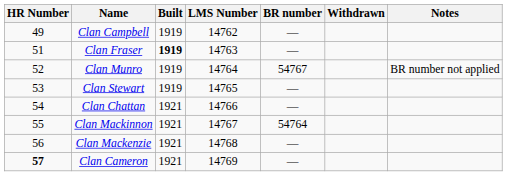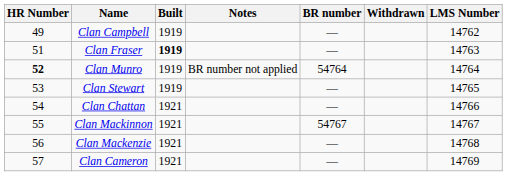 <table class="wikitable sortable" style=text-align:center>
 <tr>
 <th>HR Number</th>
 <th>Name</th>
 <th>Built</th>
-<th>LMS Number</th>
+<th>Notes</th>
 <th>BR number</th>
 <th>Withdrawn</th>
-<th>Notes</th>
+<th>LMS Number</th>
 </tr>
 <tr>
 <td>49</td>
 <td><em><a href='#'>Clan Campbell</a></em></td>
 <td>1919</td>
-<td>14762</td>
+<td align=left></td>
 <td>—</td>
 <td></td>
-<td align=left></td>
+<td>14762</td>
 </tr>
 <tr>
 <td>51</td>
 <td><em><a href='#'>Clan Fraser</a></em></td>
 <td><strong>1919</strong></td>
-<td>14763</td>
+<td align=left></td>
 <td>—</td>
 <td></td>
-<td align=left></td>
+<td>14763</td>
 </tr>
 <tr>
-<td>52</td>
+<td><strong>52</strong></td>
 <td><em><a href='#'>Clan Munro</a></em></td>
 <td>1919</td>
+<td align=left>BR number not applied</td>
+<td>54764</td>
+<td></td>
 <td>14764</td>
-<td>54767</td>
-<td></td>
-<td align=left>BR number not applied</td>
 </tr>
 <tr>
 <td>53</td>
 <td><em><a href='#'>Clan Stewart</a></em></td>
 <td>1919</td>
-<td>14765</td>
+<td align=left></td>
 <td>—</td>
 <td></td>
-<td align=left></td>
+<td>14765</td>
 </tr>
 <tr>
 <td>54</td>
 <td><em><a href='#'>Clan Chattan</a></em></td>
 <td>1921</td>
-<td>14766</td>
+<td align=left></td>
 <td>—</td>
 <td></td>
-<td align=left></td>
+<td>14766</td>
 </tr>
 <tr>
 <td>55</td>
 <td><em><a href='#'>Clan Mackinnon</a></em></td>
 <td>1921</td>
+<td align=left></td>
+<td>54767</td>
+<td></td>
 <td>14767</td>
-<td>54764</td>
-<td></td>
-<td align=left></td>
 </tr>
 <tr>
 <td>56</td>
 <td><em><a href='#'>Clan Mackenzie</a></em></td>
 <td>1921</td>
-<td>14768</td>
+<td align=left></td>
 <td>—</td>
 <td></td>
-<td align=left></td>
+<td>14768</td>
 </tr>
 <tr>
-<td><strong>57</strong></td>
+<td>57</td>
 <td><em><a href='#'>Clan Cameron</a></em></td>
 <td>1921</td>
-<td>14769</td>
+<td align=left></td>
 <td>—</td>
 <td></td>
-<td align=left></td>
+<td>14769</td>
 </tr>
 </table>
